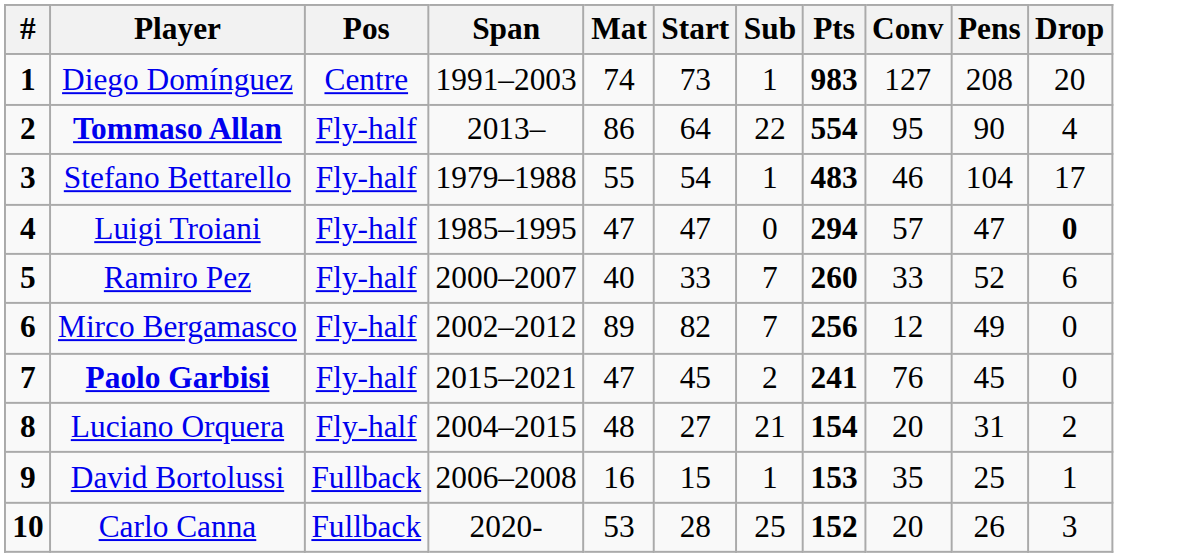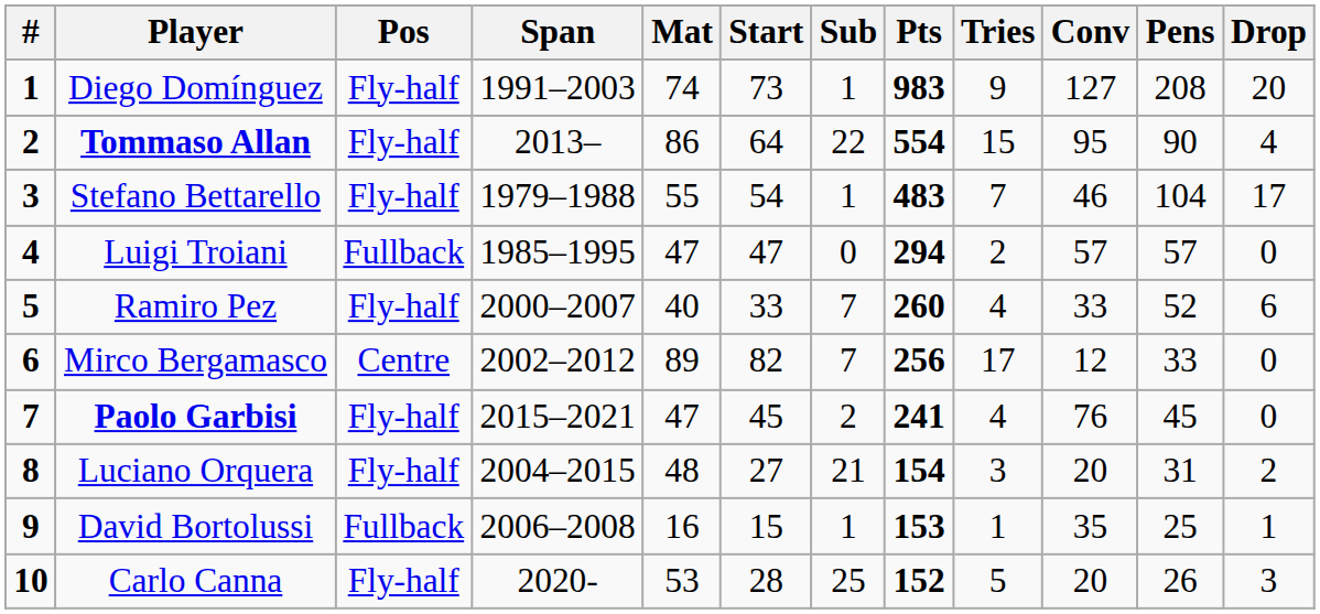 <table class="wikitable" style="text-align:center;">
 <tr>
 <th>#</th>
 <th>Player</th>
 <th>Pos</th>
 <th>Span</th>
 <th>Mat</th>
 <th>Start</th>
 <th>Sub</th>
 <th>Pts</th>
+<th>Tries</th>
 <th>Conv</th>
 <th>Pens</th>
 <th>Drop</th>
 </tr>
 <tr>
 <td><strong>1</strong></td>
 <td><a href='#'>Diego Domínguez</a></td>
-<td><a href='#'>Centre</a></td>
+<td><a href='#'>Fly-half</a></td>
 <td>1991–2003</td>
 <td>74</td>
 <td>73</td>
 <td>1</td>
 <td><strong>983</strong></td>
+<td>9</td>
 <td>127</td>
 <td>208</td>
 <td>20</td>
 </tr>
 <tr>
 <td><strong>2</strong></td>
 <td><strong><a href='#'>Tommaso Allan</a></strong></td>
 <td><a href='#'>Fly-half</a></td>
 <td>2013–</td>
 <td>86</td>
 <td>64</td>
 <td>22</td>
 <td><strong>554</strong></td>
+<td>15</td>
 <td>95</td>
 <td>90</td>
 <td>4</td>
 </tr>
 <tr>
 <td><strong>3</strong></td>
 <td><a href='#'>Stefano Bettarello</a></td>
 <td><a href='#'>Fly-half</a></td>
 <td>1979–1988</td>
 <td>55</td>
 <td>54</td>
 <td>1</td>
 <td><strong>483</strong></td>
+<td>7</td>
 <td>46</td>
 <td>104</td>
 <td>17</td>
 </tr>
 <tr>
 <td><strong>4</strong></td>
 <td><a href='#'>Luigi Troiani</a></td>
-<td><a href='#'>Fly-half</a></td>
+<td><a href='#'>Fullback</a></td>
 <td>1985–1995</td>
 <td>47</td>
 <td>47</td>
 <td>0</td>
 <td><strong>294</strong></td>
+<td>2</td>
 <td>57</td>
-<td>47</td>
-<td><strong>0</strong></td>
+<td>57</td>
+<td>0</td>
 </tr>
 <tr>
 <td><strong>5</strong></td>
 <td><a href='#'>Ramiro Pez</a></td>
 <td><a href='#'>Fly-half</a></td>
 <td>2000–2007</td>
 <td>40</td>
 <td>33</td>
 <td>7</td>
 <td><strong>260</strong></td>
+<td>4</td>
 <td>33</td>
 <td>52</td>
 <td>6</td>
 </tr>
 <tr>
 <td><strong>6</strong></td>
 <td><a href='#'>Mirco Bergamasco</a></td>
-<td><a href='#'>Fly-half</a></td>
+<td><a href='#'>Centre</a></td>
 <td>2002–2012</td>
 <td>89</td>
 <td>82</td>
 <td>7</td>
 <td><strong>256</strong></td>
+<td>17</td>
 <td>12</td>
-<td>49</td>
+<td>33</td>
 <td>0</td>
 </tr>
 <tr>
 <td><strong>7</strong></td>
 <td><strong><a href='#'>Paolo Garbisi</a></strong></td>
 <td><a href='#'>Fly-half</a></td>
 <td>2015–2021</td>
 <td>47</td>
 <td>45</td>
 <td>2</td>
 <td><strong>241</strong></td>
+<td>4</td>
 <td>76</td>
 <td>45</td>
 <td>0</td>
 </tr>
 <tr>
 <td><strong>8</strong></td>
 <td><a href='#'>Luciano Orquera</a></td>
 <td><a href='#'>Fly-half</a></td>
 <td>2004–2015</td>
 <td>48</td>
 <td>27</td>
 <td>21</td>
 <td><strong>154</strong></td>
+<td>3</td>
 <td>20</td>
 <td>31</td>
 <td>2</td>
 </tr>
 <tr>
 <td><strong>9</strong></td>
 <td><a href='#'>David Bortolussi</a></td>
 <td><a href='#'>Fullback</a></td>
 <td>2006–2008</td>
 <td>16</td>
 <td>15</td>
 <td>1</td>
 <td><strong>153</strong></td>
+<td>1</td>
 <td>35</td>
 <td>25</td>
 <td>1</td>
 </tr>
 <tr>
 <td><strong>10</strong></td>
 <td><a href='#'>Carlo Canna</a></td>
-<td><a href='#'>Fullback</a></td>
+<td><a href='#'>Fly-half</a></td>
 <td>2020-</td>
 <td>53</td>
 <td>28</td>
 <td>25</td>
 <td><strong>152</strong></td>
+<td>5</td>
 <td>20</td>
 <td>26</td>
 <td>3</td>
 </tr>
 </table>
